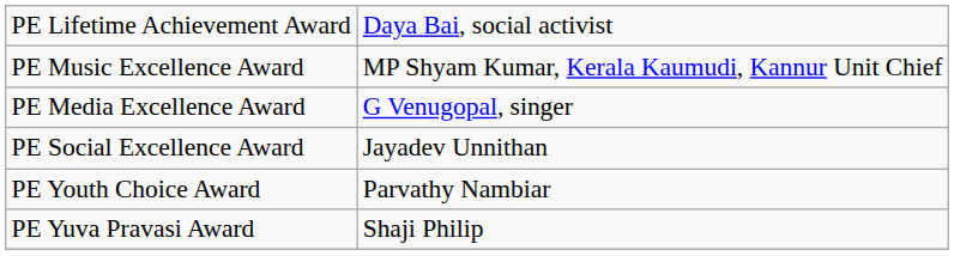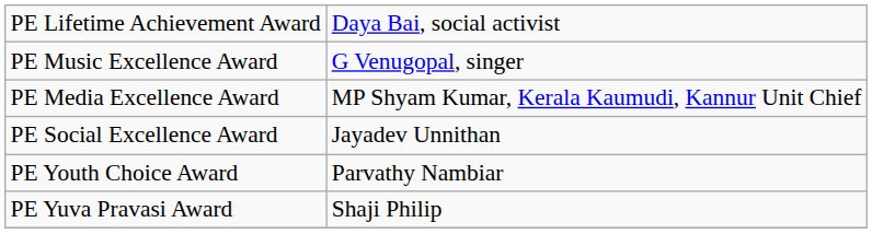 <table class="wikitable">
 <tr>
 <td>PE Lifetime Achievement Award</td>
 <td><a href='#'>Daya Bai</a>, social activist</td>
 </tr>
 <tr>
 <td>PE Music Excellence Award</td>
-<td>MP Shyam Kumar, <a href='#'>Kerala Kaumudi</a>, <a href='#'>Kannur</a> Unit Chief</td>
+<td><a href='#'>G Venugopal</a>, singer</td>
 </tr>
 <tr>
 <td>PE Media Excellence Award</td>
-<td><a href='#'>G Venugopal</a>, singer</td>
+<td>MP Shyam Kumar, <a href='#'>Kerala Kaumudi</a>, <a href='#'>Kannur</a> Unit Chief</td>
 </tr>
 <tr>
 <td>PE Social Excellence Award</td>
 <td>Jayadev Unnithan</td>
 </tr>
 <tr>
 <td>PE Youth Choice Award</td>
 <td>Parvathy Nambiar</td>
 </tr>
 <tr>
 <td>PE Yuva Pravasi Award</td>
 <td>Shaji Philip</td>
 </tr>
 <tr>
 </tr>
 </table>
